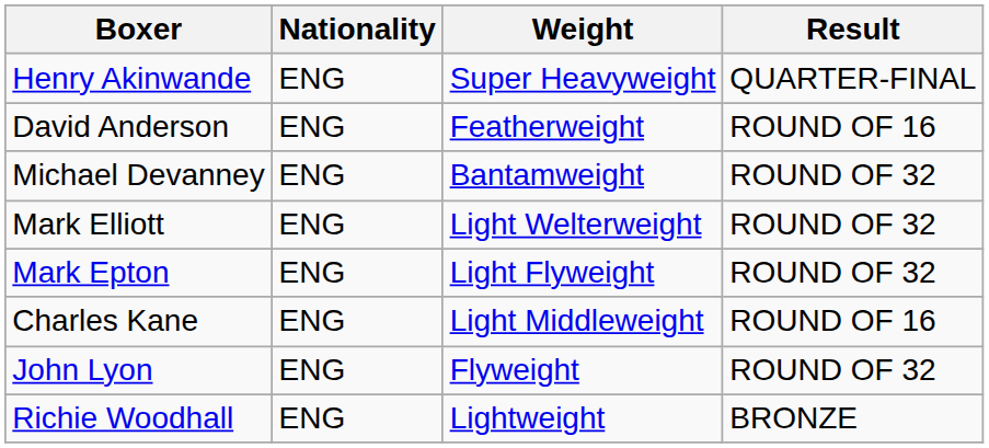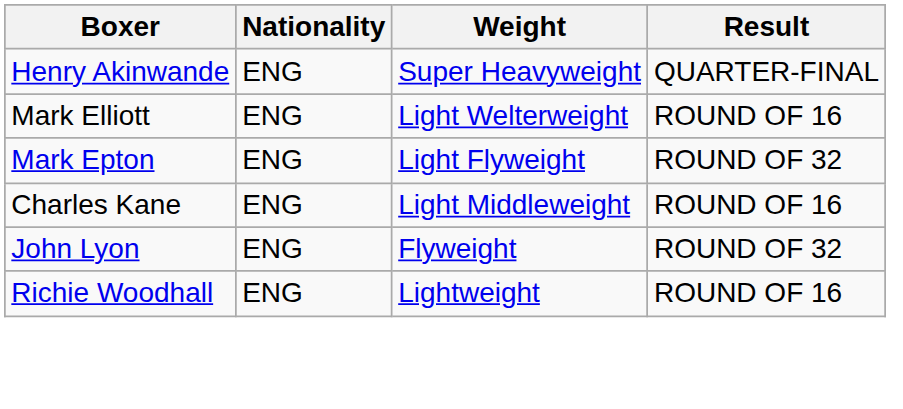 <table class="wikitable">
 <tr>
 <th>Boxer</th>
 <th>Nationality</th>
 <th>Weight</th>
 <th>Result</th>
 </tr>
 <tr>
 <td><a href='#'>Henry Akinwande</a></td>
 <td> ENG</td>
 <td><a href='#'>Super Heavyweight</a></td>
 <td>QUARTER-FINAL</td>
 </tr>
 <tr>
-<td>David Anderson</td>
-<td> ENG</td>
-<td><a href='#'>Featherweight</a></td>
-<td>ROUND OF 16</td>
-</tr>
-<tr>
-<td>Michael Devanney</td>
-<td> ENG</td>
-<td><a href='#'>Bantamweight</a></td>
-<td>ROUND OF 32</td>
-</tr>
-<tr>
 <td>Mark Elliott</td>
 <td> ENG</td>
 <td><a href='#'>Light Welterweight</a></td>
-<td>ROUND OF 32</td>
+<td>ROUND OF 16</td>
 </tr>
 <tr>
 <td><a href='#'>Mark Epton</a></td>
 <td> ENG</td>
 <td><a href='#'>Light Flyweight</a></td>
 <td>ROUND OF 32</td>
 </tr>
 <tr>
 <td>Charles Kane</td>
 <td> ENG</td>
 <td><a href='#'>Light Middleweight</a></td>
 <td>ROUND OF 16</td>
 </tr>
 <tr>
 <td><a href='#'>John Lyon</a></td>
 <td> ENG</td>
 <td><a href='#'>Flyweight</a></td>
 <td>ROUND OF 32</td>
 </tr>
 <tr>
 <td><a href='#'>Richie Woodhall</a></td>
 <td> ENG</td>
 <td><a href='#'>Lightweight</a></td>
-<td>BRONZE</td>
+<td>ROUND OF 16</td>
 </tr>
 </table>
